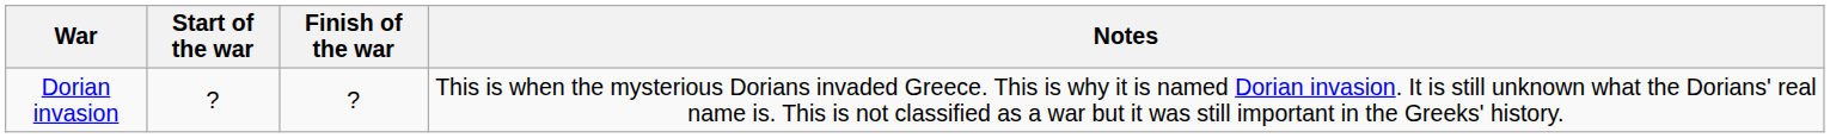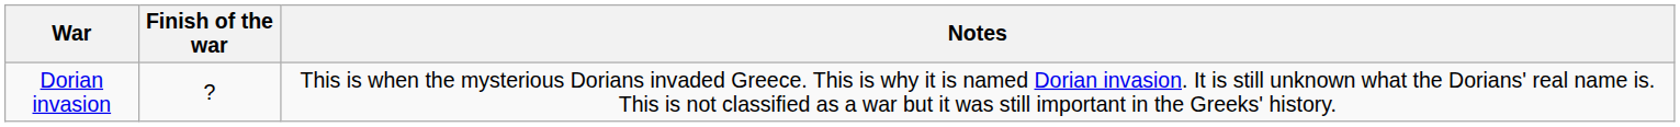 <table class="wikitable" style="text-align:center">
 <tr>
 <th class="unsortable">War</th>
-<th>Start of the war</th>
 <th>Finish of the war</th>
 <th class="unsortable">Notes</th>
 </tr>
 <tr>
 <td><a href='#'>Dorian invasion</a></td>
 <td>?</td>
-<td>?</td>
 <td>This is when the mysterious Dorians invaded Greece. This is why it is named <a href='#'>Dorian invasion</a>. It is still unknown what the Dorians' real name is. This is not classified as a war but it was still important in the Greeks' history.</td>
 </tr>
 </table>
